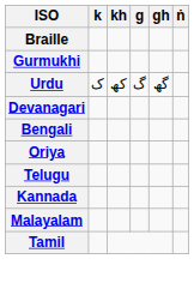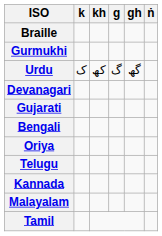 <table class="wikitable Unicode" style="text-align:center;">
 <tr>
 <th>ISO</th>
 <th>k</th>
 <th>kh</th>
 <th>g</th>
 <th>gh</th>
 <th>ṅ</th>
 </tr>
 <tr>
 <th>Braille</th>
 <td></td>
 <td></td>
 <td></td>
 <td></td>
 <td></td>
 </tr>
 <tr>
 <th><a href='#'>Gurmukhi</a></th>
 <td></td>
 <td></td>
 <td></td>
 <td></td>
 <td></td>
 </tr>
 <tr>
 <th><a href='#'>Urdu</a></th>
 <td>ک</td>
 <td>کھ</td>
 <td>گ</td>
 <td>گھ</td>
 <td></td>
 </tr>
 <tr>
 <th><a href='#'>Devanagari</a></th>
+<td></td>
+<td></td>
+<td></td>
+<td></td>
+<td></td>
+</tr>
+<tr>
+<th><a href='#'>Gujarati</a></th>
 <td></td>
 <td></td>
 <td></td>
 <td></td>
 <td></td>
 </tr>
 <tr>
 <th><a href='#'>Bengali</a></th>
 <td></td>
 <td></td>
 <td></td>
 <td></td>
 <td></td>
 </tr>
 <tr>
 <th><a href='#'>Oriya</a></th>
 <td></td>
 <td></td>
 <td></td>
 <td></td>
 <td></td>
 </tr>
 <tr>
 <th><a href='#'>Telugu</a></th>
 <td></td>
 <td></td>
 <td></td>
 <td></td>
 <td></td>
 </tr>
 <tr>
 <th><a href='#'>Kannada</a></th>
 <td></td>
 <td></td>
 <td></td>
 <td></td>
 <td></td>
 </tr>
 <tr>
 <th><a href='#'>Malayalam</a></th>
 <td></td>
 <td></td>
 <td></td>
 <td></td>
 <td></td>
 </tr>
 <tr>
 <th><a href='#'>Tamil</a></th>
 <td></td>
 <td colspan=3></td>
 <td></td>
 </tr>
 </table>
